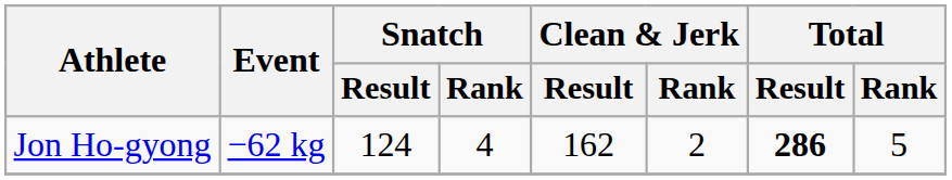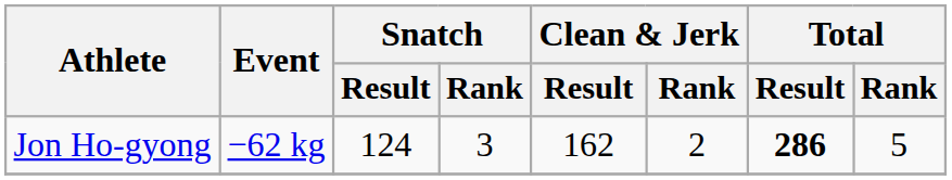 <table class=wikitable style=font-size:90%;text-align:center>
 <tr>
 <th rowspan=2>Athlete</th>
 <th rowspan=2>Event</th>
 <th colspan=2>Snatch</th>
 <th colspan=2>Clean & Jerk</th>
 <th colspan=2>Total</th>
 </tr>
 <tr style=font-size:95%>
 <th>Result</th>
 <th>Rank</th>
 <th>Result</th>
 <th>Rank</th>
 <th>Result</th>
 <th>Rank</th>
 </tr>
 <tr>
 <td align=left><a href='#'>Jon Ho-gyong</a></td>
 <td align=left><a href='#'>−62 kg</a></td>
 <td>124</td>
-<td>4</td>
+<td>3</td>
 <td>162</td>
 <td>2</td>
 <td><strong>286</strong></td>
 <td>5</td>
 </tr>
 <tr>
 </tr>
 </table>
